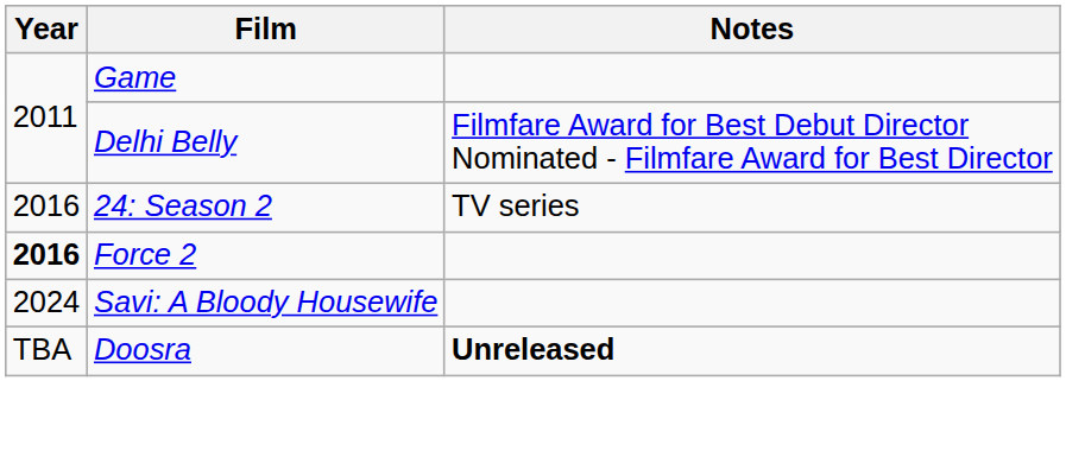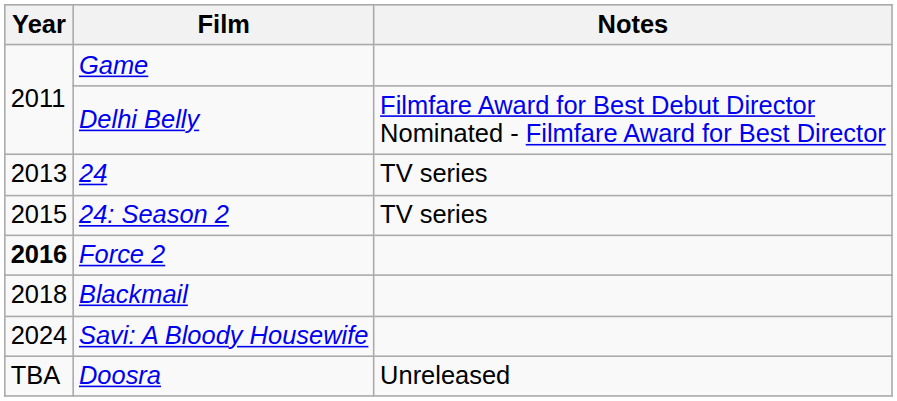 <table class="wikitable">
 <tr>
 <th>Year</th>
 <th>Film</th>
 <th>Notes</th>
 </tr>
 <tr>
 <td rowspan="2">2011</td>
 <td><em><a href='#'>Game</a></em></td>
 <td></td>
 </tr>
 <tr>
 <td><em><a href='#'>Delhi Belly</a></em></td>
 <td><a href='#'>Filmfare Award for Best Debut Director</a><br>Nominated - <a href='#'>Filmfare Award for Best Director</a></td>
 </tr>
 <tr>
-<td>2016</td>
+<td>2013</td>
+<td><em><a href='#'>24</a></em></td>
+<td>TV series</td>
+</tr>
+<tr>
+<td>2015</td>
 <td><em><a href='#'>24: Season 2</a></em></td>
 <td>TV series</td>
 </tr>
 <tr>
 <td><strong>2016</strong></td>
 <td><em><a href='#'>Force 2</a></em></td>
+<td></td>
+</tr>
+<tr>
+<td>2018</td>
+<td><em><a href='#'>Blackmail</a></em></td>
 <td></td>
 </tr>
 <tr>
 <td>2024</td>
 <td><em><a href='#'>Savi: A Bloody Housewife</a></em></td>
 <td></td>
 </tr>
 <tr>
 <td>TBA</td>
 <td><em><a href='#'>Doosra</a></em></td>
-<td><strong>Unreleased</strong></td>
+<td>Unreleased</td>
 </tr>
 </table>
